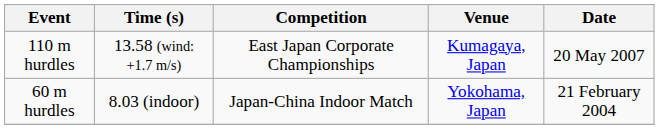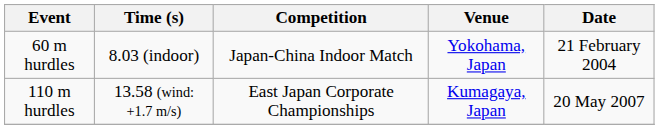 <table class="wikitable" style=text-align:center>
 <tr>
 <th>Event</th>
 <th>Time (s)</th>
 <th>Competition</th>
 <th>Venue</th>
 <th>Date</th>
 </tr>
 <tr>
+<td>60 m hurdles</td>
+<td>8.03 (indoor)</td>
+<td>Japan-China Indoor Match</td>
+<td><a href='#'>Yokohama, Japan</a></td>
+<td>21 February 2004</td>
+</tr>
+<tr>
 <td>110 m hurdles</td>
 <td>13.58 <small>(wind: +1.7 m/s)</small></td>
 <td>East Japan Corporate Championships</td>
 <td><a href='#'>Kumagaya, Japan</a></td>
 <td>20 May 2007</td>
 </tr>
 <tr>
-<td>60 m hurdles</td>
-<td>8.03 (indoor)</td>
-<td>Japan-China Indoor Match</td>
-<td><a href='#'>Yokohama, Japan</a></td>
-<td>21 February 2004</td>
-</tr>
-<tr>
 </tr>
 </table>
